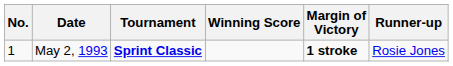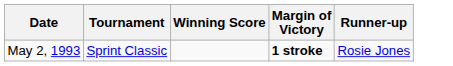 <table class="wikitable" style="font-size:95%;">
 <tr>
-<th>No.</th>
 <th>Date</th>
 <th>Tournament</th>
 <th>Winning Score</th>
 <th>Margin of<br>Victory</th>
 <th>Runner-up</th>
 </tr>
 <tr>
-<td>1</td>
 <td>May 2, <a href='#'>1993</a></td>
-<td><strong><a href='#'>Sprint Classic</a></strong></td>
+<td><a href='#'>Sprint Classic</a></td>
 <td></td>
 <td><strong>1 stroke</strong></td>
 <td> <a href='#'>Rosie Jones</a></td>
 </tr>
 </table>
